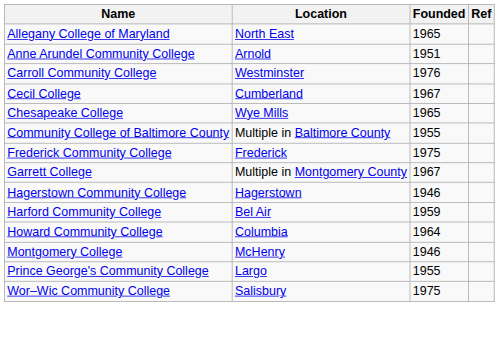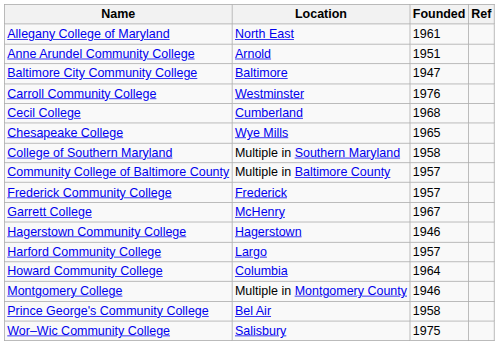 <table class="sortable wikitable">
 <tr>
 <th>Name</th>
 <th>Location</th>
 <th>Founded</th>
 <th>Ref</th>
 </tr>
 <tr>
 <td><a href='#'>Allegany College of Maryland</a></td>
 <td><a href='#'>North East</a></td>
-<td>1965</td>
+<td>1961</td>
 <td></td>
 </tr>
 <tr>
 <td><a href='#'>Anne Arundel Community College</a></td>
 <td><a href='#'>Arnold</a></td>
 <td>1951</td>
+<td></td>
+</tr>
+<tr>
+<td><a href='#'>Baltimore City Community College</a></td>
+<td><a href='#'>Baltimore</a></td>
+<td>1947</td>
 <td></td>
 </tr>
 <tr>
 <td><a href='#'>Carroll Community College</a></td>
 <td><a href='#'>Westminster</a></td>
 <td>1976</td>
 <td></td>
 </tr>
 <tr>
 <td><a href='#'>Cecil College</a></td>
 <td><a href='#'>Cumberland</a></td>
-<td>1967</td>
+<td>1968</td>
 <td></td>
 </tr>
 <tr>
 <td><a href='#'>Chesapeake College</a></td>
 <td><a href='#'>Wye Mills</a></td>
 <td>1965</td>
 <td></td>
 </tr>
 <tr>
+<td><a href='#'>College of Southern Maryland</a></td>
+<td>Multiple in <a href='#'>Southern Maryland</a></td>
+<td>1958</td>
+<td></td>
+</tr>
+<tr>
 <td><a href='#'>Community College of Baltimore County</a></td>
 <td>Multiple in <a href='#'>Baltimore County</a></td>
-<td>1955</td>
+<td>1957</td>
 <td></td>
 </tr>
 <tr>
 <td><a href='#'>Frederick Community College</a></td>
 <td><a href='#'>Frederick</a></td>
-<td>1975</td>
+<td>1957</td>
 <td></td>
 </tr>
 <tr>
 <td><a href='#'>Garrett College</a></td>
-<td>Multiple in <a href='#'>Montgomery County</a></td>
+<td><a href='#'>McHenry</a></td>
 <td>1967</td>
 <td></td>
 </tr>
 <tr>
 <td><a href='#'>Hagerstown Community College</a></td>
 <td><a href='#'>Hagerstown</a></td>
 <td>1946</td>
 <td></td>
 </tr>
 <tr>
 <td><a href='#'>Harford Community College</a></td>
-<td><a href='#'>Bel Air</a></td>
-<td>1959</td>
+<td><a href='#'>Largo</a></td>
+<td>1957</td>
 <td></td>
 </tr>
 <tr>
 <td><a href='#'>Howard Community College</a></td>
 <td><a href='#'>Columbia</a></td>
 <td>1964</td>
 <td></td>
 </tr>
 <tr>
 <td><a href='#'>Montgomery College</a></td>
-<td><a href='#'>McHenry</a></td>
+<td>Multiple in <a href='#'>Montgomery County</a></td>
 <td>1946</td>
 <td></td>
 </tr>
 <tr>
 <td><a href='#'>Prince George's Community College</a></td>
-<td><a href='#'>Largo</a></td>
-<td>1955</td>
+<td><a href='#'>Bel Air</a></td>
+<td>1958</td>
 <td></td>
 </tr>
 <tr>
 <td><a href='#'>Wor–Wic Community College</a></td>
 <td><a href='#'>Salisbury</a></td>
 <td>1975</td>
 <td></td>
 </tr>
 </table>
